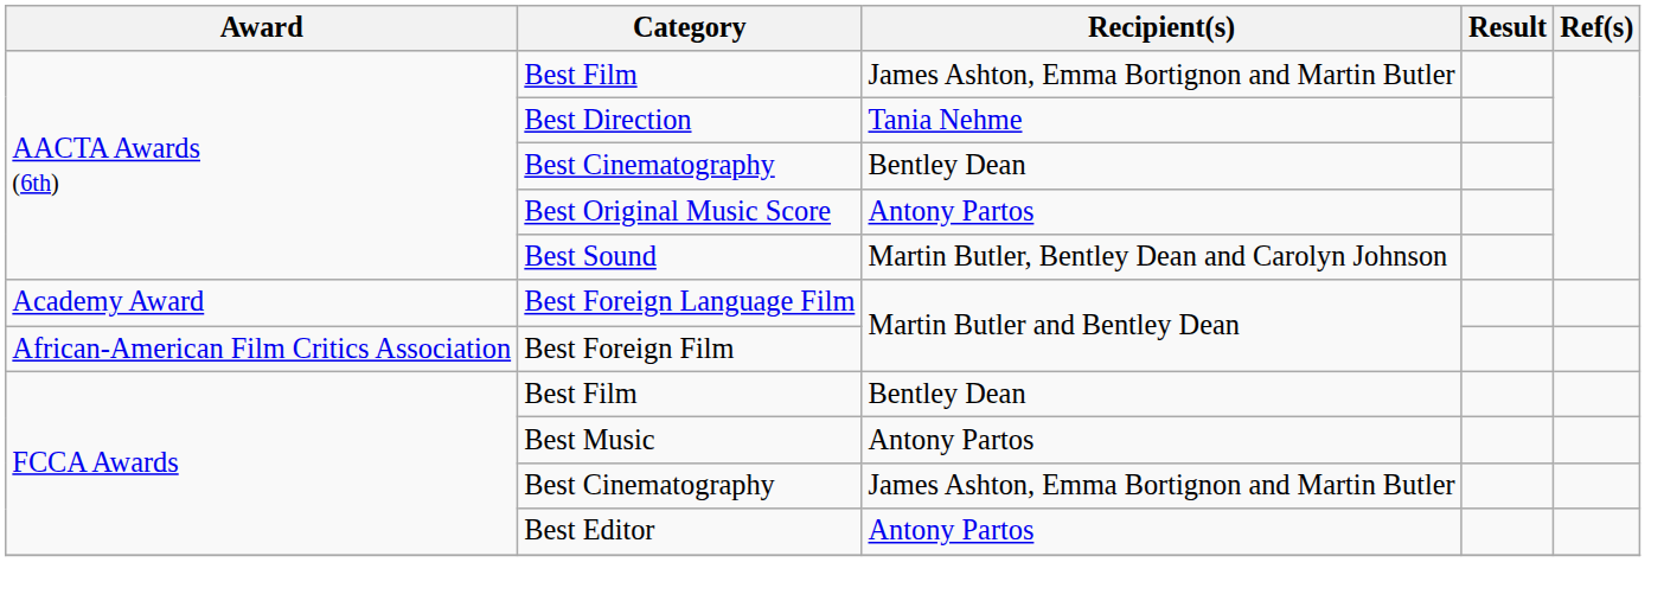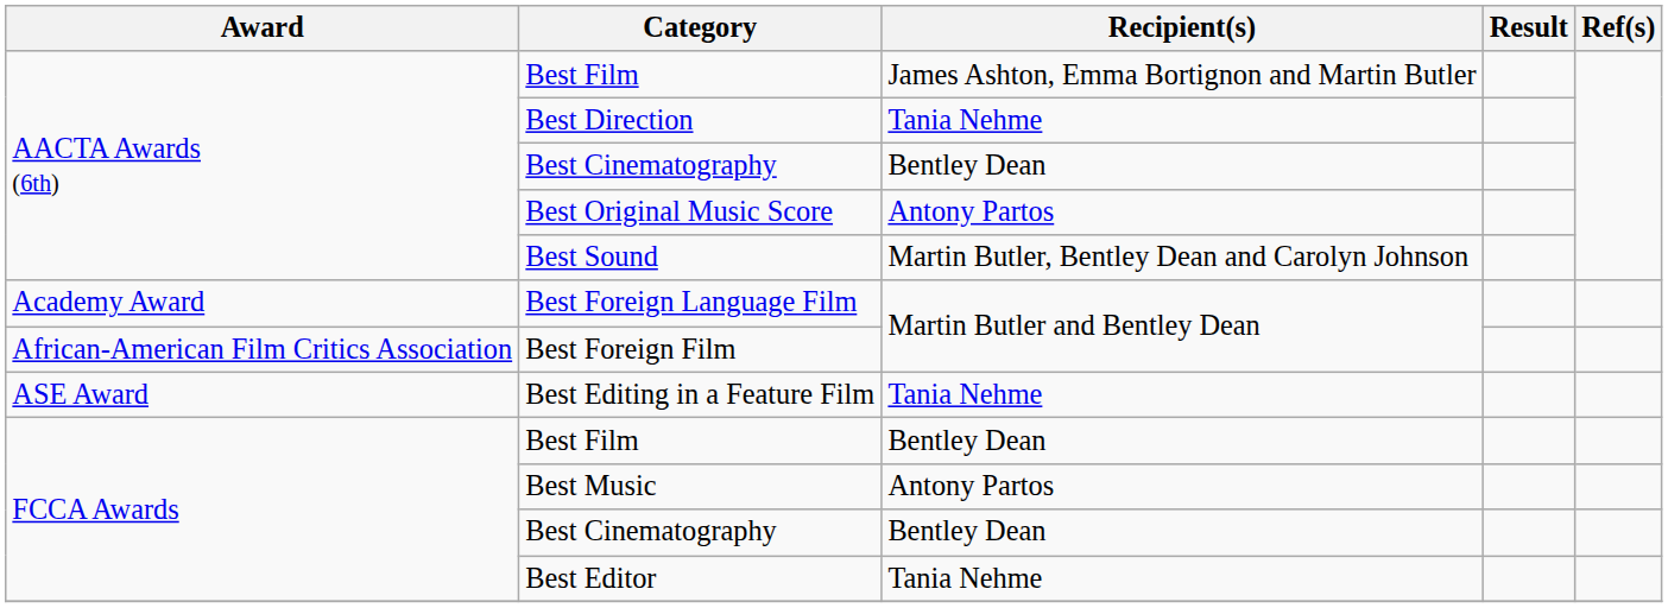 <table class="wikitable">
 <tr>
 <th>Award</th>
 <th>Category</th>
 <th>Recipient(s)</th>
 <th>Result</th>
 <th>Ref(s)</th>
 </tr>
 <tr>
 <td rowspan="5"><a href='#'>AACTA Awards</a><br><small>(<a href='#'>6th</a>)</small></td>
 <td><a href='#'>Best Film</a></td>
 <td>James Ashton, Emma Bortignon and Martin Butler</td>
 <td></td>
 <td rowspan="5"></td>
 </tr>
 <tr>
 <td><a href='#'>Best Direction</a></td>
 <td><a href='#'>Tania Nehme</a></td>
 <td></td>
 </tr>
 <tr>
 <td><a href='#'>Best Cinematography</a></td>
 <td>Bentley Dean</td>
 <td></td>
 </tr>
 <tr>
 <td><a href='#'>Best Original Music Score</a></td>
 <td><a href='#'>Antony Partos</a></td>
 <td></td>
 </tr>
 <tr>
 <td><a href='#'>Best Sound</a></td>
 <td>Martin Butler, Bentley Dean and Carolyn Johnson</td>
 <td></td>
 </tr>
 <tr>
 <td><a href='#'>Academy Award</a></td>
 <td><a href='#'>Best Foreign Language Film</a></td>
 <td rowspan=2>Martin Butler and Bentley Dean</td>
 <td></td>
 <td></td>
 </tr>
 <tr>
 <td><a href='#'>African-American Film Critics Association</a></td>
 <td>Best Foreign Film</td>
 <td></td>
 <td></td>
 </tr>
 <tr>
+<td><a href='#'>ASE Award</a></td>
+<td>Best Editing in a Feature Film</td>
+<td><a href='#'>Tania Nehme</a></td>
+<td></td>
+<td></td>
+</tr>
+<tr>
 <td rowspan=4><a href='#'>FCCA Awards</a></td>
 <td>Best Film</td>
 <td>Bentley Dean</td>
 <td></td>
 <td></td>
 </tr>
 <tr>
 <td>Best Music</td>
 <td>Antony Partos</td>
 <td></td>
 <td></td>
 </tr>
 <tr>
 <td>Best Cinematography</td>
-<td>James Ashton, Emma Bortignon and Martin Butler</td>
+<td>Bentley Dean</td>
 <td></td>
 <td></td>
 </tr>
 <tr>
 <td>Best Editor</td>
-<td><a href='#'>Antony Partos</a></td>
+<td>Tania Nehme</td>
 <td></td>
 <td></td>
 </tr>
 <tr>
 </tr>
 </table>
